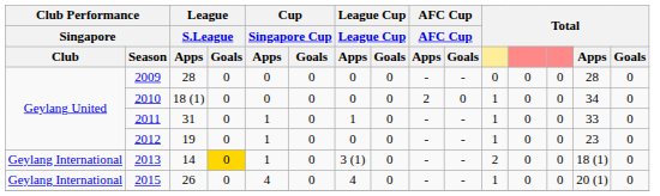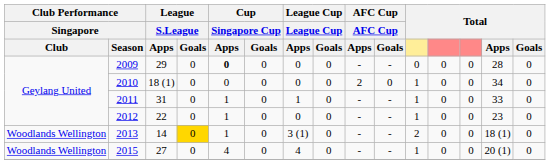 <table class="wikitable" style="text-align:center;">
 <tr>
 <th colspan="2">Club Performance</th>
 <th colspan="2">League</th>
 <th colspan="2">Cup</th>
 <th colspan="2">League Cup</th>
 <th colspan="2">AFC Cup</th>
 <th colspan="5" rowspan="2">Total</th>
 </tr>
 <tr>
 <th colspan="2">Singapore</th>
 <th colspan="2"><a href='#'>S.League</a></th>
 <th colspan="2"><a href='#'>Singapore Cup</a></th>
 <th colspan="2"><a href='#'>League Cup</a></th>
 <th colspan="2"><a href='#'>AFC Cup</a></th>
 </tr>
 <tr>
 <th>Club</th>
 <th>Season</th>
 <th>Apps</th>
 <th>Goals</th>
 <th>Apps</th>
 <th>Goals</th>
 <th>Apps</th>
 <th>Goals</th>
 <th>Apps</th>
 <th>Goals</th>
 <th style="width:25px; background:#fe9;"></th>
 <th style="width:40px; background:#ff8888;"></th>
 <th style="width:25px; background:#ff8888;"></th>
 <th>Apps</th>
 <th>Goals</th>
 </tr>
 <tr>
 <td rowspan="4"><a href='#'>Geylang United</a></td>
 <td><a href='#'>2009</a></td>
-<td>28</td>
+<td>29</td>
 <td>0</td>
-<td>0</td>
+<td><strong>0</strong></td>
 <td>0</td>
 <td>0</td>
 <td>0</td>
 <td>-</td>
 <td>-</td>
 <td>0</td>
 <td>0</td>
 <td>0</td>
 <td>28</td>
 <td>0</td>
 </tr>
 <tr>
 <td><a href='#'>2010</a></td>
 <td>18 (1)</td>
 <td>0</td>
 <td>0</td>
 <td>0</td>
 <td>0</td>
 <td>0</td>
 <td>2</td>
 <td>0</td>
 <td>1</td>
 <td>0</td>
 <td>0</td>
 <td>34</td>
 <td>0</td>
 </tr>
 <tr>
 <td><a href='#'>2011</a></td>
 <td>31</td>
 <td>0</td>
 <td>1</td>
 <td>0</td>
 <td>1</td>
 <td>0</td>
 <td>-</td>
 <td>-</td>
 <td>1</td>
 <td>0</td>
 <td>0</td>
 <td>33</td>
 <td>0</td>
 </tr>
 <tr>
 <td><a href='#'>2012</a></td>
-<td>19</td>
+<td>22</td>
 <td>0</td>
 <td>1</td>
 <td>0</td>
 <td>0</td>
 <td>0</td>
 <td>-</td>
 <td>-</td>
 <td>1</td>
 <td>0</td>
 <td>0</td>
 <td>23</td>
 <td>0</td>
 </tr>
 <tr>
-<td rowspan="1"><a href='#'>Geylang International</a></td>
+<td rowspan="1"><a href='#'>Woodlands Wellington</a></td>
 <td><a href='#'>2013</a></td>
 <td>14</td>
 <td style="background: gold;">0</td>
 <td>1</td>
 <td>0</td>
 <td>3 (1)</td>
 <td>0</td>
 <td>-</td>
 <td>-</td>
 <td>2</td>
 <td>0</td>
 <td>0</td>
 <td>18 (1)</td>
 <td>0</td>
 </tr>
 <tr>
-<td rowspan="1"><a href='#'>Geylang International</a></td>
+<td rowspan="1"><a href='#'>Woodlands Wellington</a></td>
 <td><a href='#'>2015</a></td>
-<td>26</td>
+<td>27</td>
 <td>0</td>
 <td>4</td>
 <td>0</td>
 <td>4</td>
 <td>0</td>
 <td>-</td>
 <td ->-</td>
 <td>1</td>
 <td>0</td>
 <td>0</td>
 <td>20 (1)</td>
 <td>0</td>
 </tr>
 <tr>
 </tr>
 </table>
